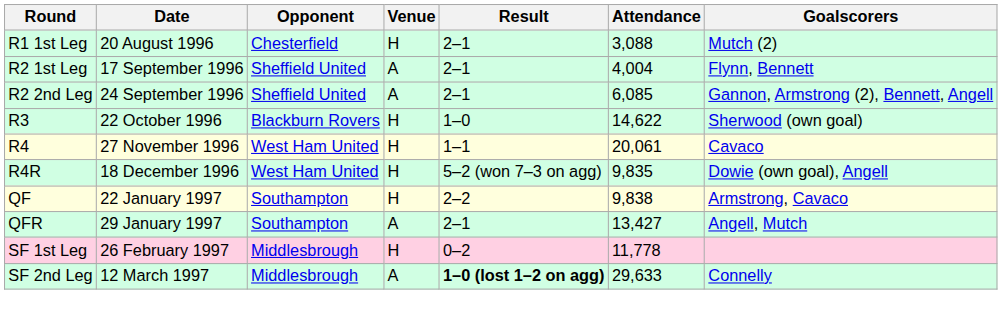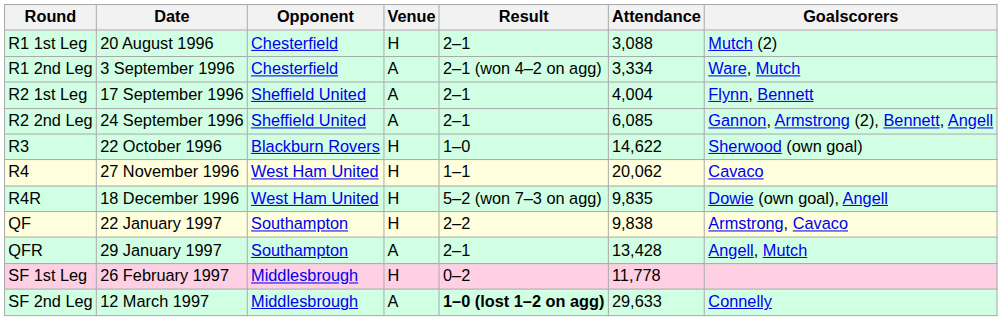 <table class="wikitable">
 <tr>
 <th>Round</th>
 <th>Date</th>
 <th>Opponent</th>
 <th>Venue</th>
 <th>Result</th>
 <th>Attendance</th>
 <th>Goalscorers</th>
 </tr>
 <tr style="background-color: #d0ffe3;">
 <td>R1 1st Leg</td>
 <td>20 August 1996</td>
 <td><a href='#'>Chesterfield</a></td>
 <td>H</td>
 <td>2–1</td>
 <td>3,088</td>
 <td><a href='#'>Mutch</a> (2)</td>
+</tr>
+<tr style="background-color: #d0ffe3;">
+<td>R1 2nd Leg</td>
+<td>3 September 1996</td>
+<td><a href='#'>Chesterfield</a></td>
+<td>A</td>
+<td>2–1 (won 4–2 on agg)</td>
+<td>3,334</td>
+<td><a href='#'>Ware</a>, <a href='#'>Mutch</a></td>
 </tr>
 <tr style="background-color: #d0ffe3;">
 <td>R2 1st Leg</td>
 <td>17 September 1996</td>
 <td><a href='#'>Sheffield United</a></td>
 <td>A</td>
 <td>2–1</td>
 <td>4,004</td>
 <td><a href='#'>Flynn</a>, <a href='#'>Bennett</a></td>
 </tr>
 <tr style="background-color: #d0ffe3;">
 <td>R2 2nd Leg</td>
 <td>24 September 1996</td>
 <td><a href='#'>Sheffield United</a></td>
 <td>A</td>
 <td>2–1</td>
 <td>6,085</td>
 <td><a href='#'>Gannon</a>, <a href='#'>Armstrong</a> (2), <a href='#'>Bennett</a>, <a href='#'>Angell</a></td>
 </tr>
 <tr style="background-color: #d0ffe3;">
 <td>R3</td>
 <td>22 October 1996</td>
 <td><a href='#'>Blackburn Rovers</a></td>
 <td>H</td>
 <td>1–0</td>
 <td>14,622</td>
 <td><a href='#'>Sherwood</a> (own goal)</td>
 </tr>
 <tr style="background-color: #ffffdd;">
 <td>R4</td>
 <td>27 November 1996</td>
 <td><a href='#'>West Ham United</a></td>
 <td>H</td>
 <td>1–1</td>
-<td>20,061</td>
+<td>20,062</td>
 <td><a href='#'>Cavaco</a></td>
 </tr>
 <tr style="background-color: #d0ffe3;">
 <td>R4R</td>
 <td>18 December 1996</td>
 <td><a href='#'>West Ham United</a></td>
 <td>H</td>
 <td>5–2 (won 7–3 on agg)</td>
 <td>9,835</td>
 <td><a href='#'>Dowie</a> (own goal), <a href='#'>Angell</a></td>
 </tr>
 <tr style="background-color: #ffffdd;">
 <td>QF</td>
 <td>22 January 1997</td>
 <td><a href='#'>Southampton</a></td>
 <td>H</td>
 <td>2–2</td>
 <td>9,838</td>
 <td><a href='#'>Armstrong</a>, <a href='#'>Cavaco</a></td>
 </tr>
 <tr style="background-color: #d0ffe3;">
 <td>QFR</td>
 <td>29 January 1997</td>
 <td><a href='#'>Southampton</a></td>
 <td>A</td>
 <td>2–1</td>
-<td>13,427</td>
+<td>13,428</td>
 <td><a href='#'>Angell</a>, <a href='#'>Mutch</a></td>
 </tr>
 <tr style="background-color: #ffd0e3;">
 <td>SF 1st Leg</td>
 <td>26 February 1997</td>
 <td><a href='#'>Middlesbrough</a></td>
 <td>H</td>
 <td>0–2</td>
 <td>11,778</td>
 <td></td>
 </tr>
 <tr style="background-color: #d0ffe3;">
 <td>SF 2nd Leg</td>
 <td>12 March 1997</td>
 <td><a href='#'>Middlesbrough</a></td>
 <td>A</td>
 <td><strong>1–0 (lost 1–2 on agg)</strong></td>
 <td>29,633</td>
 <td><a href='#'>Connelly</a></td>
 </tr>
 </table>
